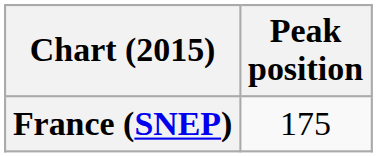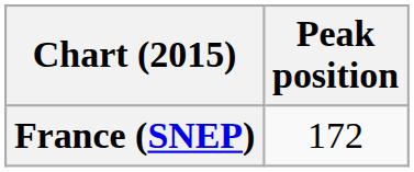 <table class="wikitable sortable plainrowheaders">
 <tr>
 <th scope="col">Chart (2015)</th>
 <th scope="col">Peak<br>position</th>
 </tr>
 <tr>
 <th scope="row">France (<a href='#'>SNEP</a>)</th>
-<td style="text-align:center;">175</td>
+<td style="text-align:center;">172</td>
 </tr>
 </table>
